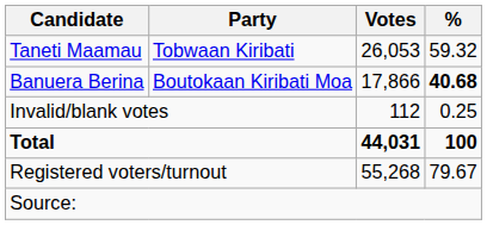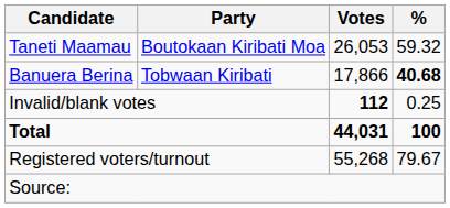 <table class=wikitable style=text-align:right>
 <tr>
 <th>Candidate</th>
 <th>Party</th>
 <th>Votes</th>
 <th>%</th>
 </tr>
 <tr>
 <td align=left><a href='#'>Taneti Maamau</a></td>
-<td align=left><a href='#'>Tobwaan Kiribati</a></td>
+<td align=left><a href='#'>Boutokaan Kiribati Moa</a></td>
 <td>26,053</td>
 <td>59.32</td>
 </tr>
 <tr>
 <td align=left><a href='#'>Banuera Berina</a></td>
-<td align=left><a href='#'>Boutokaan Kiribati Moa</a></td>
+<td align=left><a href='#'>Tobwaan Kiribati</a></td>
 <td>17,866</td>
 <td><strong>40.68</strong></td>
 </tr>
 <tr>
 <td align=left colspan=2>Invalid/blank votes</td>
-<td>112</td>
+<td><strong>112</strong></td>
 <td>0.25</td>
 </tr>
 <tr>
 <td align=left colspan=2><strong>Total</strong></td>
 <td><strong>44,031</strong></td>
 <td><strong>100</strong></td>
 </tr>
 <tr>
 <td align=left colspan=2>Registered voters/turnout</td>
 <td>55,268</td>
 <td>79.67</td>
 </tr>
 <tr>
 <td colspan=4 align=left>Source: </td>
 </tr>
 </table>
